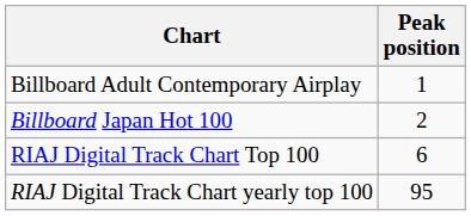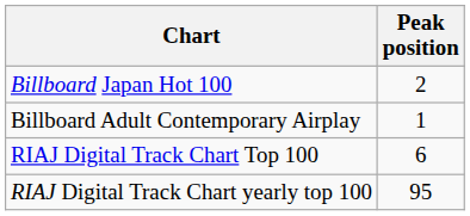 <table class="wikitable">
 <tr>
 <th>Chart</th>
 <th>Peak<br>position</th>
 </tr>
 <tr>
+<td><em><a href='#'>Billboard</a></em> <a href='#'>Japan Hot 100</a></td>
+<td align="center">2</td>
+</tr>
+<tr>
 <td>Billboard Adult Contemporary Airplay</td>
 <td align="center">1</td>
-</tr>
-<tr>
-<td><em><a href='#'>Billboard</a></em> <a href='#'>Japan Hot 100</a></td>
-<td align="center">2</td>
 </tr>
 <tr>
 <td><a href='#'>RIAJ Digital Track Chart</a> Top 100</td>
 <td align="center">6</td>
 </tr>
 <tr>
 <td><em>RIAJ</em> Digital Track Chart yearly top 100</td>
 <td align="center">95</td>
 </tr>
 </table>
